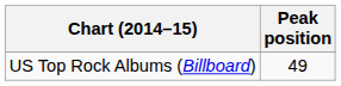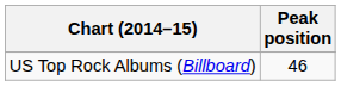 <table class="wikitable" border="1">
 <tr>
 <th>Chart (2014–15)</th>
 <th>Peak<br>position</th>
 </tr>
 <tr>
 </tr>
 <tr>
 </tr>
 <tr>
 </tr>
 <tr>
 <td>US Top Rock Albums (<em><a href='#'>Billboard</a></em>)</td>
-<td align="center">49</td>
+<td align="center">46</td>
 </tr>
 </table>
